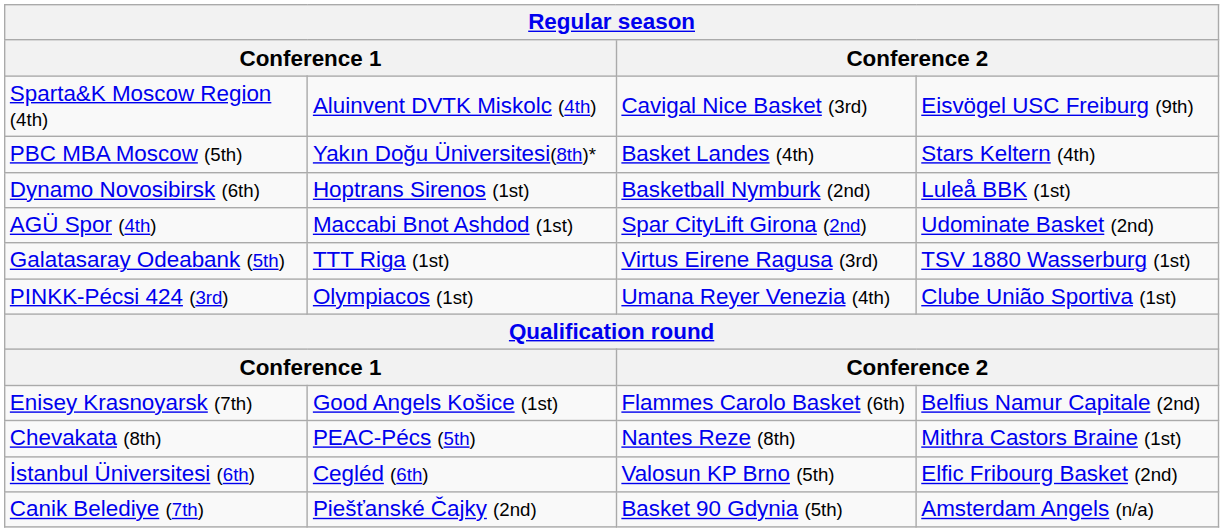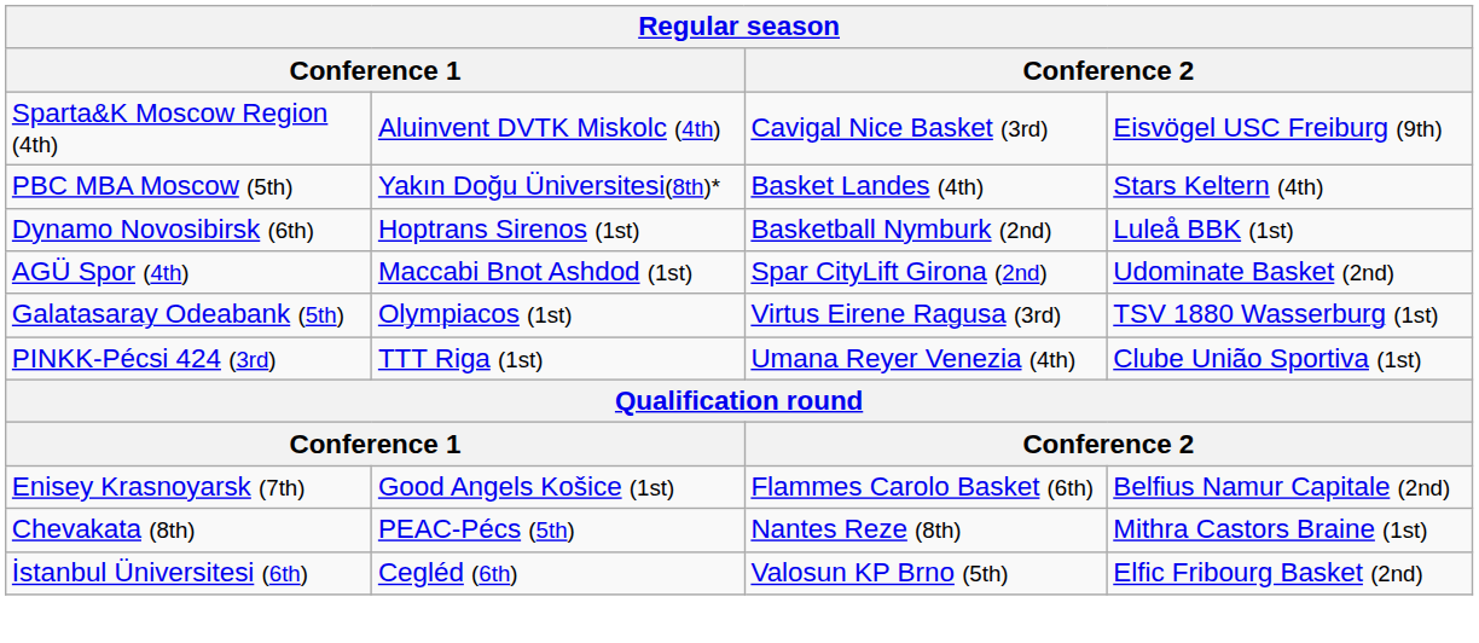 <table class="wikitable">
 <tr>
 <th colspan=4><a href='#'>Regular season</a></th>
 </tr>
 <tr>
 <th colspan=2>Conference 1</th>
 <th colspan=2>Conference 2</th>
 </tr>
 <tr>
 <td width=230> <a href='#'>Sparta&K Moscow Region</a> <small>(4th)</small></td>
 <td width=230> <a href='#'>Aluinvent DVTK Miskolc</a> <small>(<a href='#'>4th</a>)</small></td>
 <td width=230> <a href='#'>Cavigal Nice Basket</a> <small>(3rd)</small></td>
 <td width=230> <a href='#'>Eisvögel USC Freiburg</a> <small>(9th)</small></td>
 </tr>
 <tr>
 <td width=230> <a href='#'>PBC MBA Moscow</a> <small>(5th)</small></td>
 <td width=230> <a href='#'>Yakın Doğu Üniversitesi</a><small>(<a href='#'>8th</a>)*</small></td>
 <td width=230> <a href='#'>Basket Landes</a> <small>(4th)</small></td>
 <td width=230> <a href='#'>Stars Keltern</a> <small>(4th)</small></td>
 </tr>
 <tr>
 <td width=230> <a href='#'>Dynamo Novosibirsk</a> <small>(6th)</small></td>
 <td width=230> <a href='#'>Hoptrans Sirenos</a> <small>(1st)</small></td>
 <td width=230> <a href='#'>Basketball Nymburk</a> <small>(2nd)</small></td>
 <td width=230> <a href='#'>Luleå BBK</a> <small>(1st)</small></td>
 </tr>
 <tr>
 <td width=230> <a href='#'>AGÜ Spor</a> <small>(<a href='#'>4th</a>)</small></td>
 <td width=230> <a href='#'>Maccabi Bnot Ashdod</a> <small>(1st)</small></td>
 <td width=230> <a href='#'>Spar CityLift Girona</a> <small>(<a href='#'>2nd</a>)</small></td>
 <td width=230> <a href='#'>Udominate Basket</a> <small>(2nd)</small></td>
 </tr>
 <tr>
 <td width=230> <a href='#'>Galatasaray Odeabank</a> <small>(<a href='#'>5th</a>)</small></td>
-<td width=230> <a href='#'>TTT Riga</a> <small>(1st)</small></td>
+<td width=230> <a href='#'>Olympiacos</a> <small>(1st)</small></td>
 <td width=230> <a href='#'>Virtus Eirene Ragusa</a> <small>(3rd)</small></td>
 <td width=230> <a href='#'>TSV 1880 Wasserburg</a> <small>(1st)</small></td>
 </tr>
 <tr>
 <td width=230> <a href='#'>PINKK-Pécsi 424</a> <small>(<a href='#'>3rd</a>)</small></td>
-<td width=230> <a href='#'>Olympiacos</a> <small>(1st)</small></td>
+<td width=230> <a href='#'>TTT Riga</a> <small>(1st)</small></td>
 <td width=230> <a href='#'>Umana Reyer Venezia</a> <small>(4th)</small></td>
 <td width=230> <a href='#'>Clube União Sportiva</a> <small>(1st)</small></td>
 </tr>
 <tr>
 <th colspan=4><a href='#'>Qualification round</a></th>
 </tr>
 <tr>
 <th colspan=2>Conference 1</th>
 <th colspan=2>Conference 2</th>
 </tr>
 <tr>
 <td width=230> <a href='#'>Enisey Krasnoyarsk</a> <small>(7th)</small></td>
 <td width=230> <a href='#'>Good Angels Košice</a> <small>(1st)</small></td>
 <td width=230> <a href='#'>Flammes Carolo Basket</a> <small>(6th)</small></td>
 <td width=230> <a href='#'>Belfius Namur Capitale</a> <small>(2nd)</small></td>
 </tr>
 <tr>
 <td width=230> <a href='#'>Chevakata</a> <small>(8th)</small></td>
 <td width=230> <a href='#'>PEAC-Pécs</a> <small>(<a href='#'>5th</a>)</small></td>
 <td width=230> <a href='#'>Nantes Reze</a> <small>(8th)</small></td>
 <td width=230> <a href='#'>Mithra Castors Braine</a> <small>(1st)</small></td>
 </tr>
 <tr>
 <td width=230> <a href='#'>İstanbul Üniversitesi</a> <small>(<a href='#'>6th</a>)</small></td>
 <td width=230> <a href='#'>Cegléd</a> <small>(<a href='#'>6th</a>)</small></td>
 <td width=230> <a href='#'>Valosun KP Brno</a> <small>(5th)</small></td>
 <td width=230> <a href='#'>Elfic Fribourg Basket</a> <small>(2nd)</small></td>
 </tr>
-<tr>
-<td width=230> <a href='#'>Canik Belediye</a> <small>(<a href='#'>7th</a>)</small></td>
-<td width=230> <a href='#'>Piešťanské Čajky</a> <small>(2nd)</small></td>
-<td width=230> <a href='#'>Basket 90 Gdynia</a> <small>(5th)</small></td>
-<td width=230> <a href='#'>Amsterdam Angels</a> <small>(n/a)</small></td>
-</tr>
 </table>
